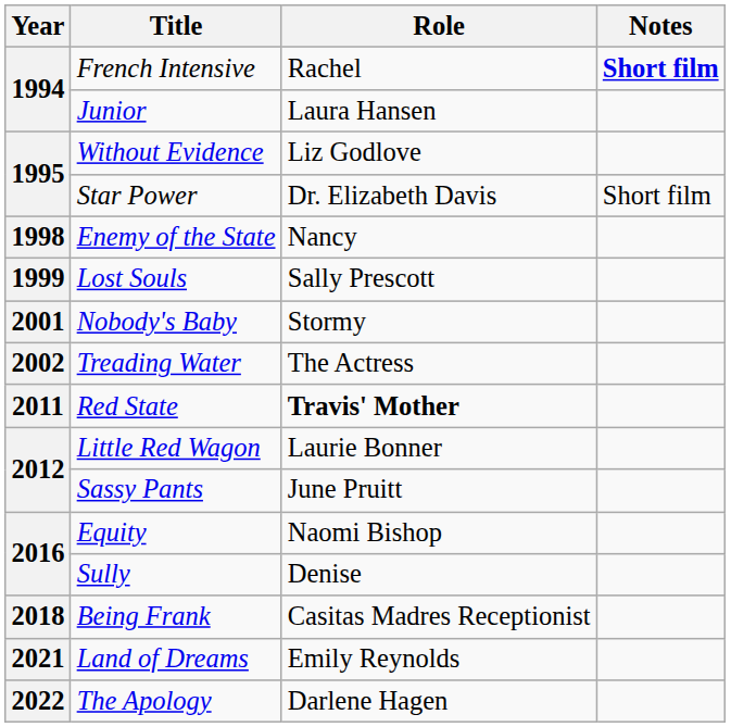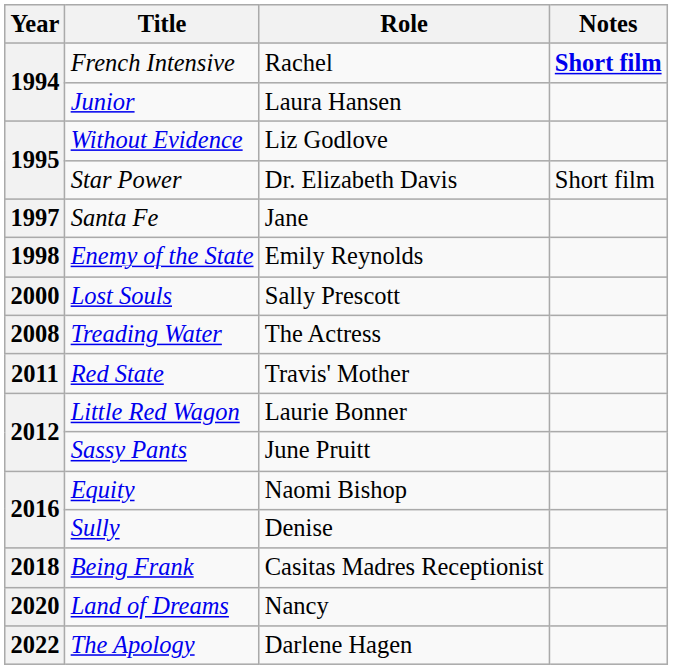 <table class="wikitable plainrowheaders sortable">
 <tr>
 <th scope="col">Year</th>
 <th scope="col">Title</th>
 <th scope="col">Role</th>
 <th scope="col" class="unsortable">Notes</th>
 </tr>
 <tr>
 <th rowspan="2" ! scope="row">1994</th>
 <td><em>French Intensive</em></td>
 <td>Rachel</td>
 <td><strong><a href='#'>Short film</a></strong></td>
 </tr>
 <tr>
 <td><em><a href='#'>Junior</a></em></td>
 <td>Laura Hansen</td>
 <td></td>
 </tr>
 <tr>
 <th rowspan="2" ! scope="row">1995</th>
 <td><em><a href='#'>Without Evidence</a></em></td>
 <td>Liz Godlove</td>
 <td></td>
 </tr>
 <tr>
 <td><em>Star Power</em></td>
 <td>Dr. Elizabeth Davis</td>
 <td>Short film</td>
 </tr>
 <tr>
-<th scope="row">1998</th>
-<td><em><a href='#'>Enemy of the State</a></em></td>
-<td>Nancy</td>
+<th scope="row">1997</th>
+<td><em>Santa Fe</em></td>
+<td>Jane</td>
 <td></td>
 </tr>
 <tr>
-<th scope="row">1999</th>
+<th scope="row">1998</th>
+<td><em><a href='#'>Enemy of the State</a></em></td>
+<td>Emily Reynolds</td>
+<td></td>
+</tr>
+<tr>
+<th scope="row">2000</th>
 <td><em><a href='#'>Lost Souls</a></em></td>
 <td>Sally Prescott</td>
 <td></td>
 </tr>
 <tr>
-<th scope="row">2001</th>
-<td><em><a href='#'>Nobody's Baby</a></em></td>
-<td>Stormy</td>
-<td></td>
-</tr>
-<tr>
-<th scope="row">2002</th>
+<th scope="row">2008</th>
 <td><em><a href='#'>Treading Water</a></em></td>
 <td>The Actress</td>
 <td></td>
 </tr>
 <tr>
 <th scope="row">2011</th>
 <td><em><a href='#'>Red State</a></em></td>
-<td><strong>Travis' Mother</strong></td>
+<td>Travis' Mother</td>
 <td></td>
 </tr>
 <tr>
 <th rowspan="2" ! scope="row">2012</th>
 <td><em><a href='#'>Little Red Wagon</a></em></td>
 <td>Laurie Bonner</td>
 <td></td>
 </tr>
 <tr>
 <td><em><a href='#'>Sassy Pants</a></em></td>
 <td>June Pruitt</td>
 <td></td>
 </tr>
 <tr>
 <th rowspan="2" ! scope="row">2016</th>
 <td><em><a href='#'>Equity</a></em></td>
 <td>Naomi Bishop</td>
 <td></td>
 </tr>
 <tr>
 <td><em><a href='#'>Sully</a></em></td>
 <td>Denise</td>
 <td></td>
 </tr>
 <tr>
 <th scope="row">2018</th>
 <td><em><a href='#'>Being Frank</a></em></td>
 <td>Casitas Madres Receptionist</td>
 <td></td>
 </tr>
 <tr>
-<th scope="row">2021</th>
+<th scope="row">2020</th>
 <td><em><a href='#'>Land of Dreams</a></em></td>
-<td>Emily Reynolds</td>
+<td>Nancy</td>
 <td></td>
 </tr>
 <tr>
 <th scope="row">2022</th>
 <td><em><a href='#'>The Apology</a></em></td>
 <td>Darlene Hagen</td>
 <td></td>
 </tr>
 </table>
